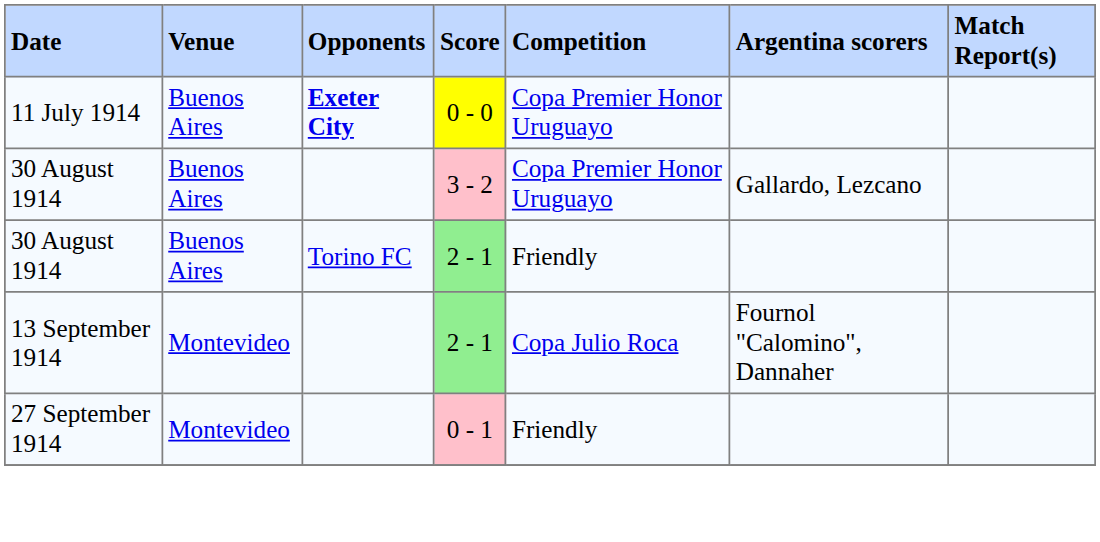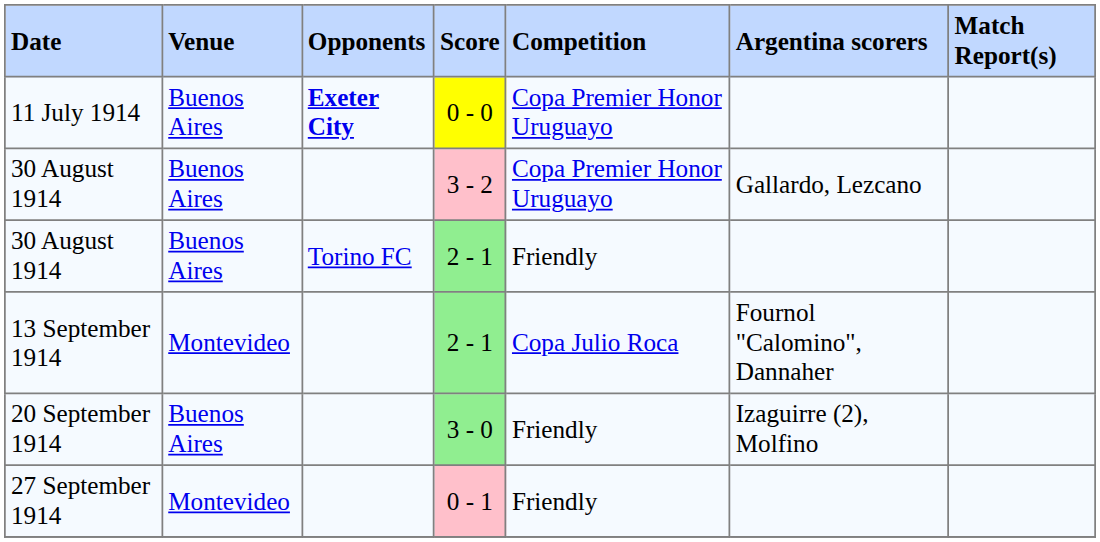 <table border=1 style="border-collapse:collapse; font-size:90%;" cellpadding=3 cellspacing=0 width=100%>
 <tr bgcolor=#C1D8FF align=left>
 <th>Date</th>
 <th>Venue</th>
 <th>Opponents</th>
 <th>Score</th>
 <th>Competition</th>
 <th>Argentina scorers</th>
 <th>Match Report(s)</th>
 </tr>
 <tr align=left bgcolor=#F5FAFF>
 <td>11 July 1914</td>
 <td><a href='#'>Buenos Aires</a></td>
 <td><strong><a href='#'>Exeter City</a></strong></td>
 <td bgcolor="yellow" align=center>0 - 0</td>
 <td><a href='#'>Copa Premier Honor Uruguayo</a></td>
 <td></td>
 <td></td>
 </tr>
 <tr align=left bgcolor=#F5FAFF>
 <td>30 August 1914</td>
 <td><a href='#'>Buenos Aires</a></td>
 <td></td>
 <td bgcolor="pink" align=center>3 - 2</td>
 <td><a href='#'>Copa Premier Honor Uruguayo</a></td>
 <td>Gallardo, Lezcano</td>
 <td></td>
 </tr>
 <tr align=left bgcolor=#F5FAFF>
 <td>30 August 1914</td>
 <td><a href='#'>Buenos Aires</a></td>
 <td><a href='#'>Torino FC</a></td>
 <td bgcolor="lightgreen" align=center>2 - 1</td>
 <td>Friendly</td>
 <td></td>
 <td></td>
 </tr>
 <tr align=left bgcolor=#F5FAFF>
 <td>13 September 1914</td>
 <td><a href='#'>Montevideo</a></td>
 <td></td>
 <td bgcolor="lightgreen" align=center>2 - 1</td>
 <td><a href='#'>Copa Julio Roca</a></td>
 <td>Fournol "Calomino", Dannaher</td>
 <td></td>
 </tr>
 <tr align=left bgcolor=#F5FAFF>
+<td>20 September 1914</td>
+<td><a href='#'>Buenos Aires</a></td>
+<td></td>
+<td bgcolor="lightgreen" align=center>3 - 0</td>
+<td>Friendly</td>
+<td>Izaguirre (2), Molfino</td>
+<td></td>
+</tr>
+<tr align=left bgcolor=#F5FAFF>
 <td>27 September 1914</td>
 <td><a href='#'>Montevideo</a></td>
 <td></td>
 <td bgcolor="pink" align=center>0 - 1</td>
 <td>Friendly</td>
 <td></td>
 <td></td>
 </tr>
 <tr>
 </tr>
 </table>
